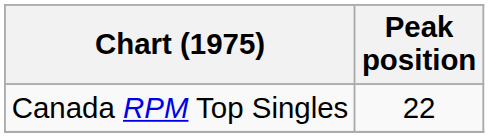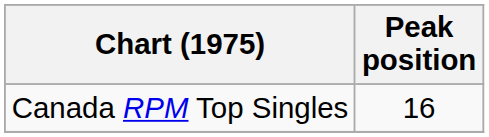 <table class="wikitable">
 <tr>
 <th>Chart (1975)</th>
 <th>Peak<br>position</th>
 </tr>
 <tr>
 <td>Canada <em><a href='#'>RPM</a></em> Top Singles</td>
-<td style="text-align:center;">22</td>
+<td style="text-align:center;">16</td>
 </tr>
 <tr>
 </tr>
 </table>
